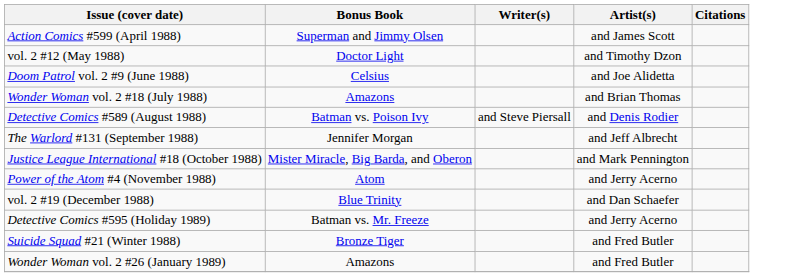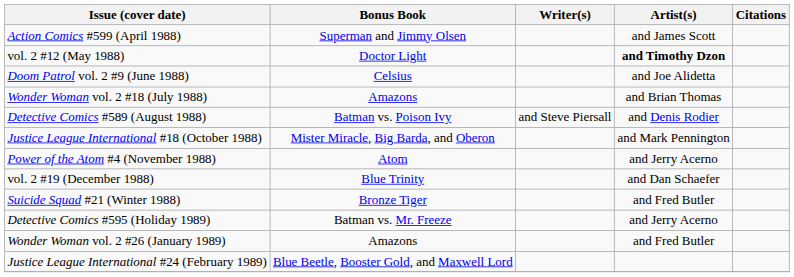 <table class="wikitable sortable static-row-numbers mw-datatable" border=1>
 <tr>
 <th>Issue (cover date)</th>
 <th>Bonus Book</th>
 <th>Writer(s)</th>
 <th>Artist(s)</th>
 <th>Citations</th>
 </tr>
 <tr>
 <td><em><a href='#'>Action Comics</a></em> #599 (April 1988)</td>
 <td align="center"><a href='#'>Superman</a> and <a href='#'>Jimmy Olsen</a></td>
 <td align="center"></td>
 <td align="center"> and James Scott</td>
 <td align="center"></td>
 </tr>
 <tr>
 <td><em></em> vol. 2 #12 (May 1988)</td>
 <td align="center"><a href='#'>Doctor Light</a></td>
 <td align="center"></td>
-<td align="center"> and Timothy Dzon</td>
+<td align="center"><strong> and Timothy Dzon</strong></td>
 <td align="center"></td>
 </tr>
 <tr>
 <td><em><a href='#'>Doom Patrol</a></em> vol. 2 #9 (June 1988)</td>
 <td align="center"><a href='#'>Celsius</a></td>
 <td align="center"></td>
 <td align="center"> and Joe Alidetta</td>
 <td align="center"></td>
 </tr>
 <tr>
 <td><em><a href='#'>Wonder Woman</a></em> vol. 2 #18 (July 1988)</td>
 <td align="center"><a href='#'>Amazons</a></td>
 <td align="center"></td>
 <td align="center"> and Brian Thomas</td>
 <td align="center"></td>
 </tr>
 <tr>
 <td><em><a href='#'>Detective Comics</a></em> #589 (August 1988)</td>
 <td align="center"><a href='#'>Batman</a> vs. <a href='#'>Poison Ivy</a></td>
 <td align="center"> and Steve Piersall</td>
 <td align="center"> and <a href='#'>Denis Rodier</a></td>
 <td align="center"></td>
 </tr>
 <tr>
-<td><em>The <a href='#'>Warlord</a></em> #131 (September 1988)</td>
-<td align="center">Jennifer Morgan</td>
-<td align="center"></td>
-<td align="center"> and Jeff Albrecht</td>
-<td align="center"></td>
-</tr>
-<tr>
 <td><em><a href='#'>Justice League International</a></em> #18 (October 1988)</td>
 <td align="center"><a href='#'>Mister Miracle</a>, <a href='#'>Big Barda</a>, and <a href='#'>Oberon</a></td>
 <td align="center"></td>
 <td align="center"> and Mark Pennington</td>
 <td align="center"></td>
 </tr>
 <tr>
 <td><em><a href='#'>Power of the Atom</a></em> #4 (November 1988)</td>
 <td align="center"><a href='#'>Atom</a></td>
 <td align="center"></td>
 <td align="center"> and Jerry Acerno</td>
 <td align="center"></td>
 </tr>
 <tr>
 <td><em></em> vol. 2 #19 (December 1988)</td>
 <td align="center"><a href='#'>Blue Trinity</a></td>
 <td align="center"></td>
 <td align="center"> and Dan Schaefer</td>
 <td align="center"></td>
 </tr>
 <tr>
+<td><em><a href='#'>Suicide Squad</a></em> #21 (Winter 1988)</td>
+<td align="center"><a href='#'>Bronze Tiger</a></td>
+<td align="center"></td>
+<td align="center"> and Fred Butler</td>
+<td align="center"></td>
+</tr>
+<tr>
 <td><em>Detective Comics</em> #595 (Holiday 1989)</td>
 <td align="center">Batman vs. <a href='#'>Mr. Freeze</a></td>
 <td align="center"></td>
 <td align="center"> and Jerry Acerno</td>
-<td align="center"></td>
-</tr>
-<tr>
-<td><em><a href='#'>Suicide Squad</a></em> #21 (Winter 1988)</td>
-<td align="center"><a href='#'>Bronze Tiger</a></td>
-<td align="center"></td>
-<td align="center"> and Fred Butler</td>
 <td align="center"></td>
 </tr>
 <tr>
 <td><em>Wonder Woman</em> vol. 2 #26 (January 1989)</td>
 <td align="center">Amazons</td>
 <td align="center"></td>
 <td align="center"> and Fred Butler</td>
 <td align="center"></td>
 </tr>
 <tr>
+<td><em>Justice League International</em> #24 (February 1989)</td>
+<td align="center"><a href='#'>Blue Beetle</a>, <a href='#'>Booster Gold</a>, and <a href='#'>Maxwell Lord</a></td>
+<td align="center"></td>
+<td align="center"></td>
+<td align="center"></td>
+</tr>
+<tr>
 </tr>
 </table>
